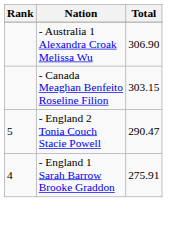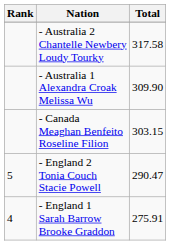 <table class="wikitable">
 <tr>
 <th>Rank</th>
 <th>Nation</th>
 <th>Total</th>
 </tr>
 <tr>
 </tr>
 <tr>
 <td></td>
+<td align=left> - Australia 2<br><a href='#'>Chantelle Newbery</a><br><a href='#'>Loudy Tourky</a></td>
+<td>317.58</td>
+</tr>
+<tr>
+<td></td>
 <td align=left> - Australia 1<br><a href='#'>Alexandra Croak</a><br><a href='#'>Melissa Wu</a></td>
-<td>306.90</td>
+<td>309.90</td>
 </tr>
 <tr>
 <td></td>
 <td align=left> - Canada<br><a href='#'>Meaghan Benfeito</a><br><a href='#'>Roseline Filion</a></td>
 <td>303.15</td>
 </tr>
 <tr>
 <td>5</td>
 <td align=left> - England 2<br><a href='#'>Tonia Couch</a><br><a href='#'>Stacie Powell</a></td>
 <td>290.47</td>
 </tr>
 <tr>
 <td>4</td>
 <td align=left> - England 1<br><a href='#'>Sarah Barrow</a><br><a href='#'>Brooke Graddon</a></td>
 <td>275.91</td>
 </tr>
 </table>
